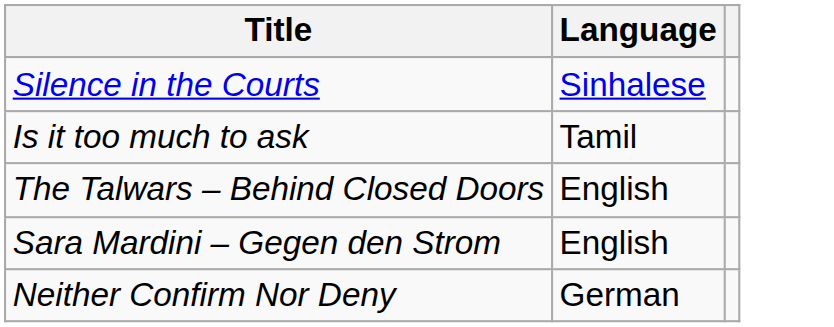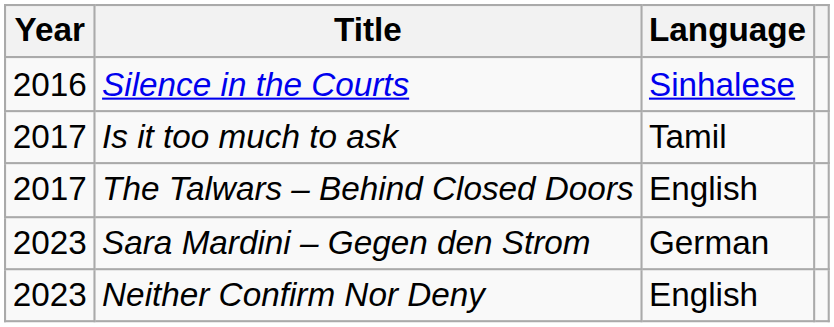 <table class="wikitable">
 <tr>
+<th scope="col">Year</th>
 <th scope="col">Title</th>
 <th scope="col">Language</th>
 <th scope="col" class="unsortable"></th>
 </tr>
 <tr>
+<td>2016</td>
 <td><em><a href='#'>Silence in the Courts</a></em></td>
 <td><a href='#'>Sinhalese</a></td>
 <td></td>
 </tr>
 <tr>
+<td>2017</td>
 <td><em>Is it too much to ask</em></td>
 <td>Tamil</td>
 <td></td>
 </tr>
 <tr>
+<td>2017</td>
 <td><em>The Talwars – Behind Closed Doors</em></td>
 <td>English</td>
 <td></td>
 </tr>
 <tr>
+<td>2023</td>
 <td><em>Sara Mardini – Gegen den Strom</em></td>
+<td>German</td>
+<td></td>
+</tr>
+<tr>
+<td>2023</td>
+<td><em>Neither Confirm Nor Deny</em></td>
 <td>English</td>
 <td></td>
 </tr>
-<tr>
-<td><em>Neither Confirm Nor Deny</em></td>
-<td>German</td>
-<td></td>
-</tr>
 </table>
